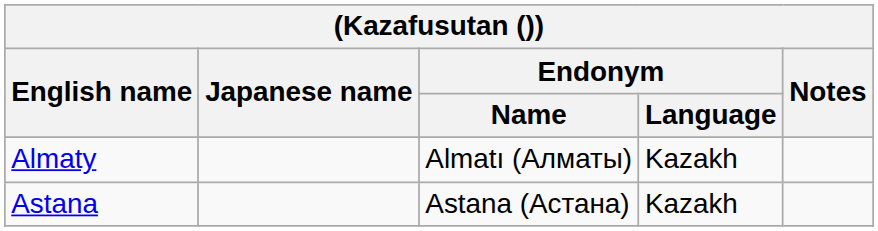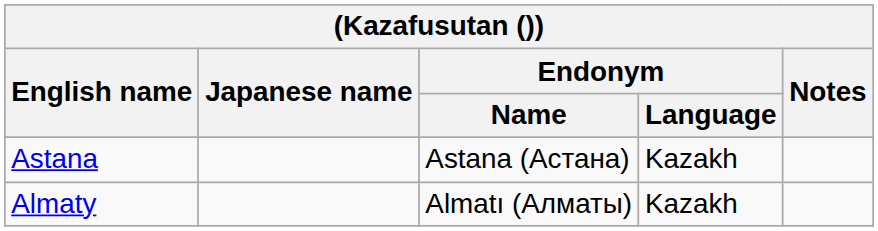 <table class="wikitable sortable">
 <tr>
 <th colspan="5"> (Kazafusutan  ())</th>
 </tr>
 <tr>
 <th rowspan="2">English name</th>
 <th rowspan="2">Japanese name</th>
 <th colspan="2">Endonym</th>
 <th rowspan="2">Notes</th>
 </tr>
 <tr>
 <th>Name</th>
 <th>Language</th>
 </tr>
 <tr>
+<td><a href='#'>Astana</a></td>
+<td></td>
+<td>Astana (Астана)</td>
+<td>Kazakh</td>
+<td></td>
+</tr>
+<tr>
 <td><a href='#'>Almaty</a></td>
 <td></td>
 <td>Almatı (Алматы)</td>
 <td>Kazakh</td>
 <td></td>
 </tr>
-<tr>
-<td><a href='#'>Astana</a></td>
-<td></td>
-<td>Astana (Астана)</td>
-<td>Kazakh</td>
-<td></td>
-</tr>
 </table>
